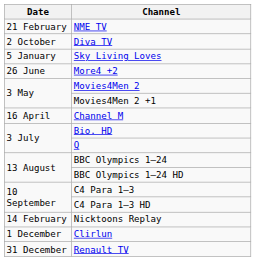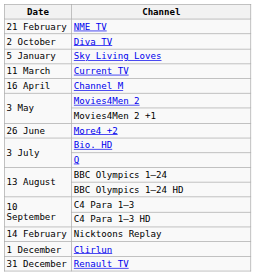 <table class="wikitable">
 <tr>
 <th width=90>Date</th>
 <th width=250>Channel</th>
 </tr>
 <tr>
 <td>21 February</td>
 <td><a href='#'>NME TV</a></td>
 </tr>
 <tr>
 <td>2 October</td>
 <td><a href='#'>Diva TV</a></td>
 </tr>
 <tr>
 <td>5 January</td>
 <td><a href='#'>Sky Living Loves</a></td>
 </tr>
 <tr>
-<td>26 June</td>
-<td><a href='#'>More4 +2</a></td>
+<td>11 March</td>
+<td><a href='#'>Current TV</a></td>
+</tr>
+<tr>
+<td>16 April</td>
+<td><a href='#'>Channel M</a></td>
 </tr>
 <tr>
 <td rowspan=2>3 May</td>
 <td><a href='#'>Movies4Men 2</a></td>
 </tr>
 <tr>
 <td>Movies4Men 2 +1</td>
 </tr>
 <tr>
-<td>16 April</td>
-<td><a href='#'>Channel M</a></td>
+<td>26 June</td>
+<td><a href='#'>More4 +2</a></td>
 </tr>
 <tr>
 <td rowspan=2>3 July</td>
 <td><a href='#'>Bio. HD</a></td>
 </tr>
 <tr>
 <td><a href='#'>Q</a></td>
 </tr>
 <tr>
 <td rowspan=2>13 August</td>
 <td>BBC Olympics 1–24</td>
 </tr>
 <tr>
 <td>BBC Olympics 1–24 HD</td>
 </tr>
 <tr>
 <td rowspan=2>10 September</td>
 <td>C4 Para 1–3</td>
 </tr>
 <tr>
 <td>C4 Para 1–3 HD</td>
 </tr>
 <tr>
 <td>14 February</td>
 <td>Nicktoons Replay</td>
 </tr>
 <tr>
 <td>1 December</td>
 <td><a href='#'>Clirlun</a></td>
 </tr>
 <tr>
 <td>31 December</td>
 <td><a href='#'>Renault TV</a></td>
 </tr>
 </table>
